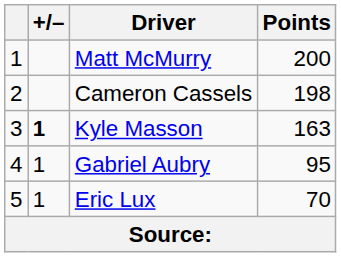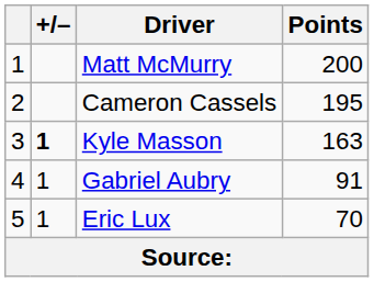 <table class="wikitable" style="font-size: 95%;">
 <tr>
 <th scope="col"></th>
 <th scope="col">+/–</th>
 <th scope="col">Driver</th>
 <th scope="col">Points</th>
 </tr>
 <tr>
 <td align=center>1</td>
 <td align="left"></td>
 <td> <a href='#'>Matt McMurry</a></td>
 <td align=right>200</td>
 </tr>
 <tr>
 <td align=center>2</td>
 <td align="left"></td>
 <td> Cameron Cassels</td>
-<td align=right>198</td>
+<td align=right>195</td>
 </tr>
 <tr>
 <td align=center>3</td>
 <td align="left"><strong> 1</strong></td>
 <td> <a href='#'>Kyle Masson</a></td>
 <td align=right>163</td>
 </tr>
 <tr>
 <td align=center>4</td>
 <td align="left"> 1</td>
 <td> <a href='#'>Gabriel Aubry</a></td>
-<td align=right>95</td>
+<td align=right>91</td>
 </tr>
 <tr>
 <td align=center>5</td>
 <td align="left"> 1</td>
 <td> <a href='#'>Eric Lux</a></td>
 <td align=right>70</td>
 </tr>
 <tr>
 <th colspan=5>Source:</th>
 </tr>
 </table>
